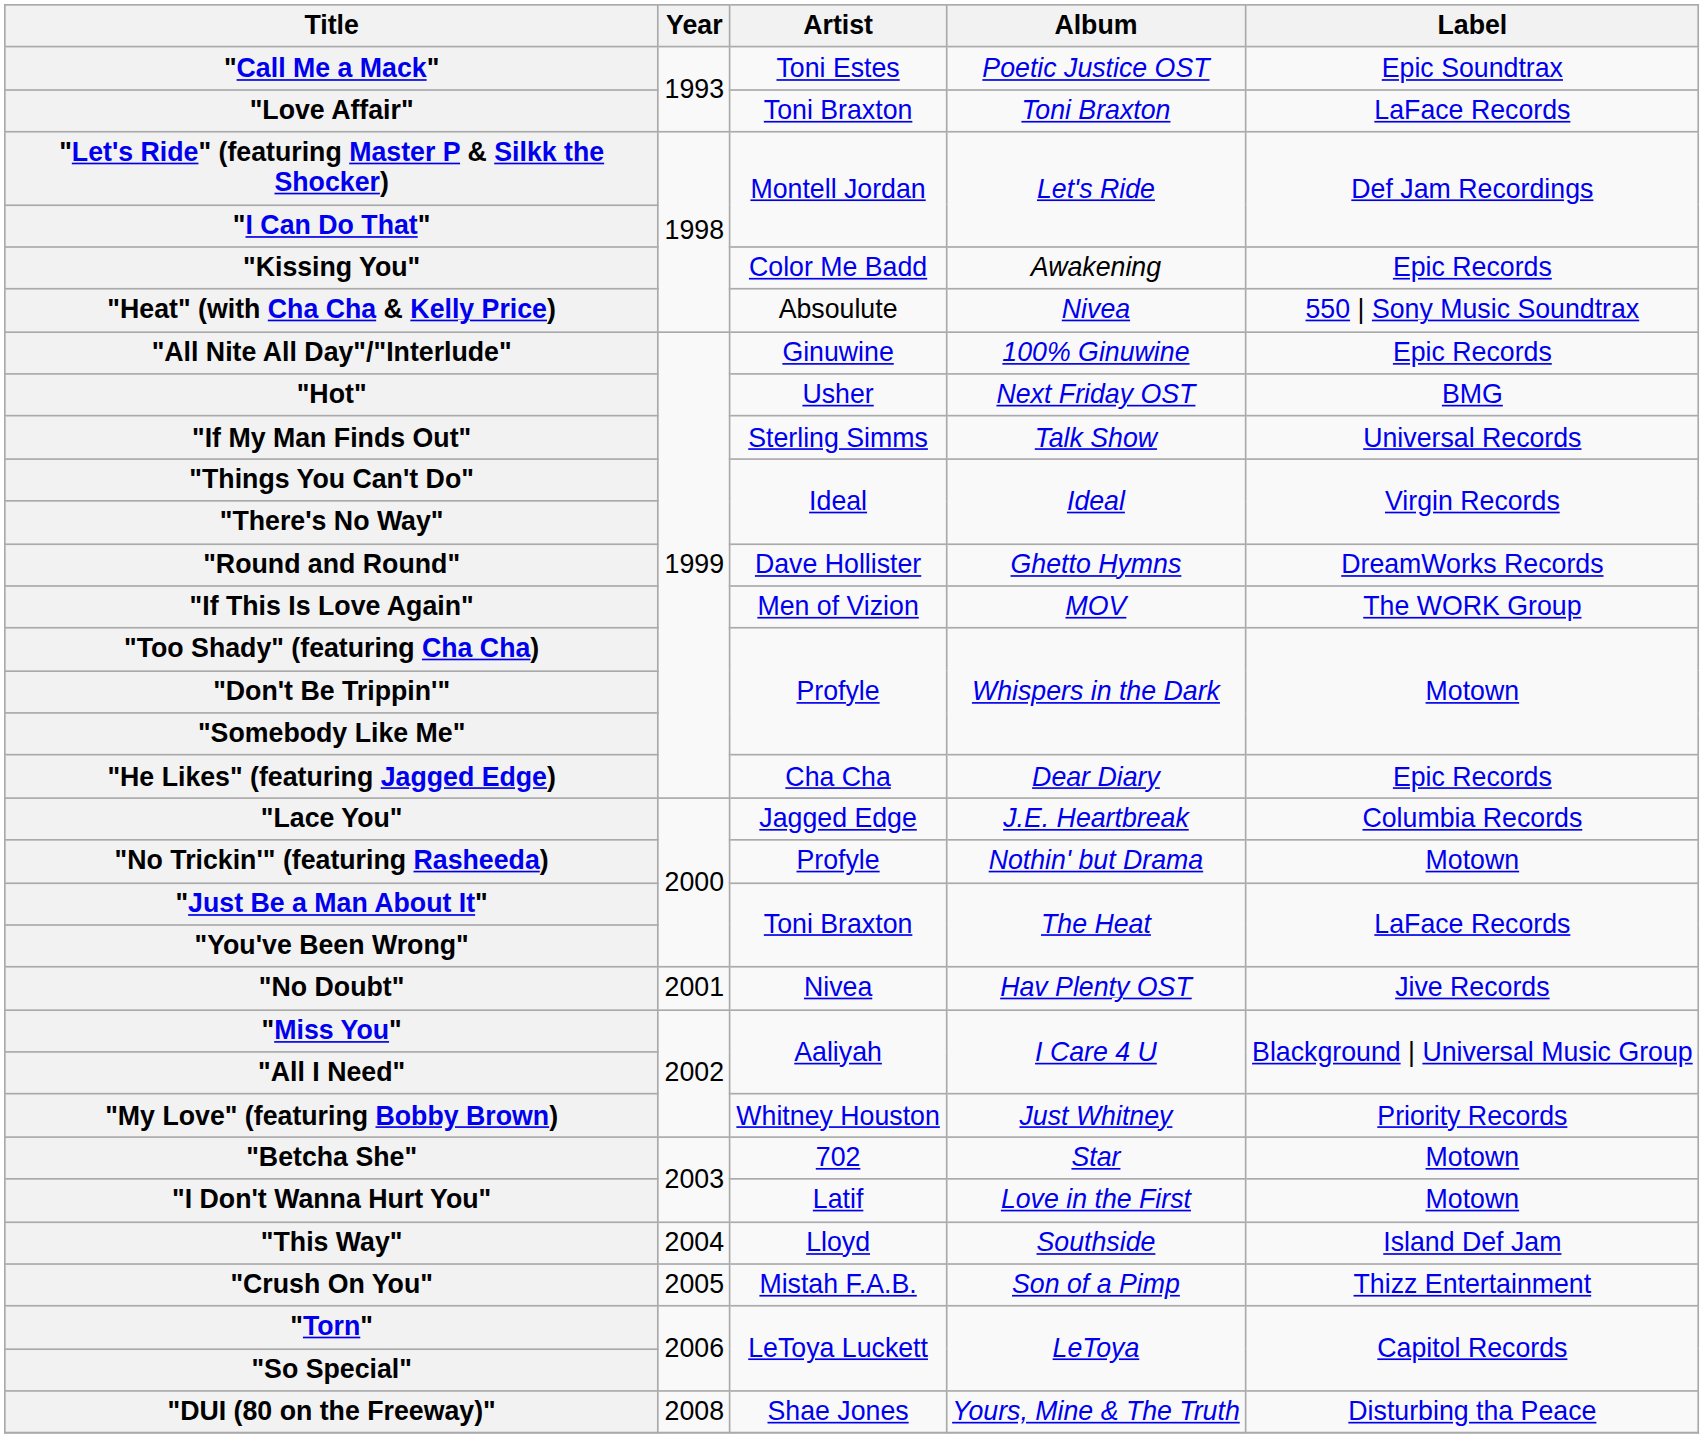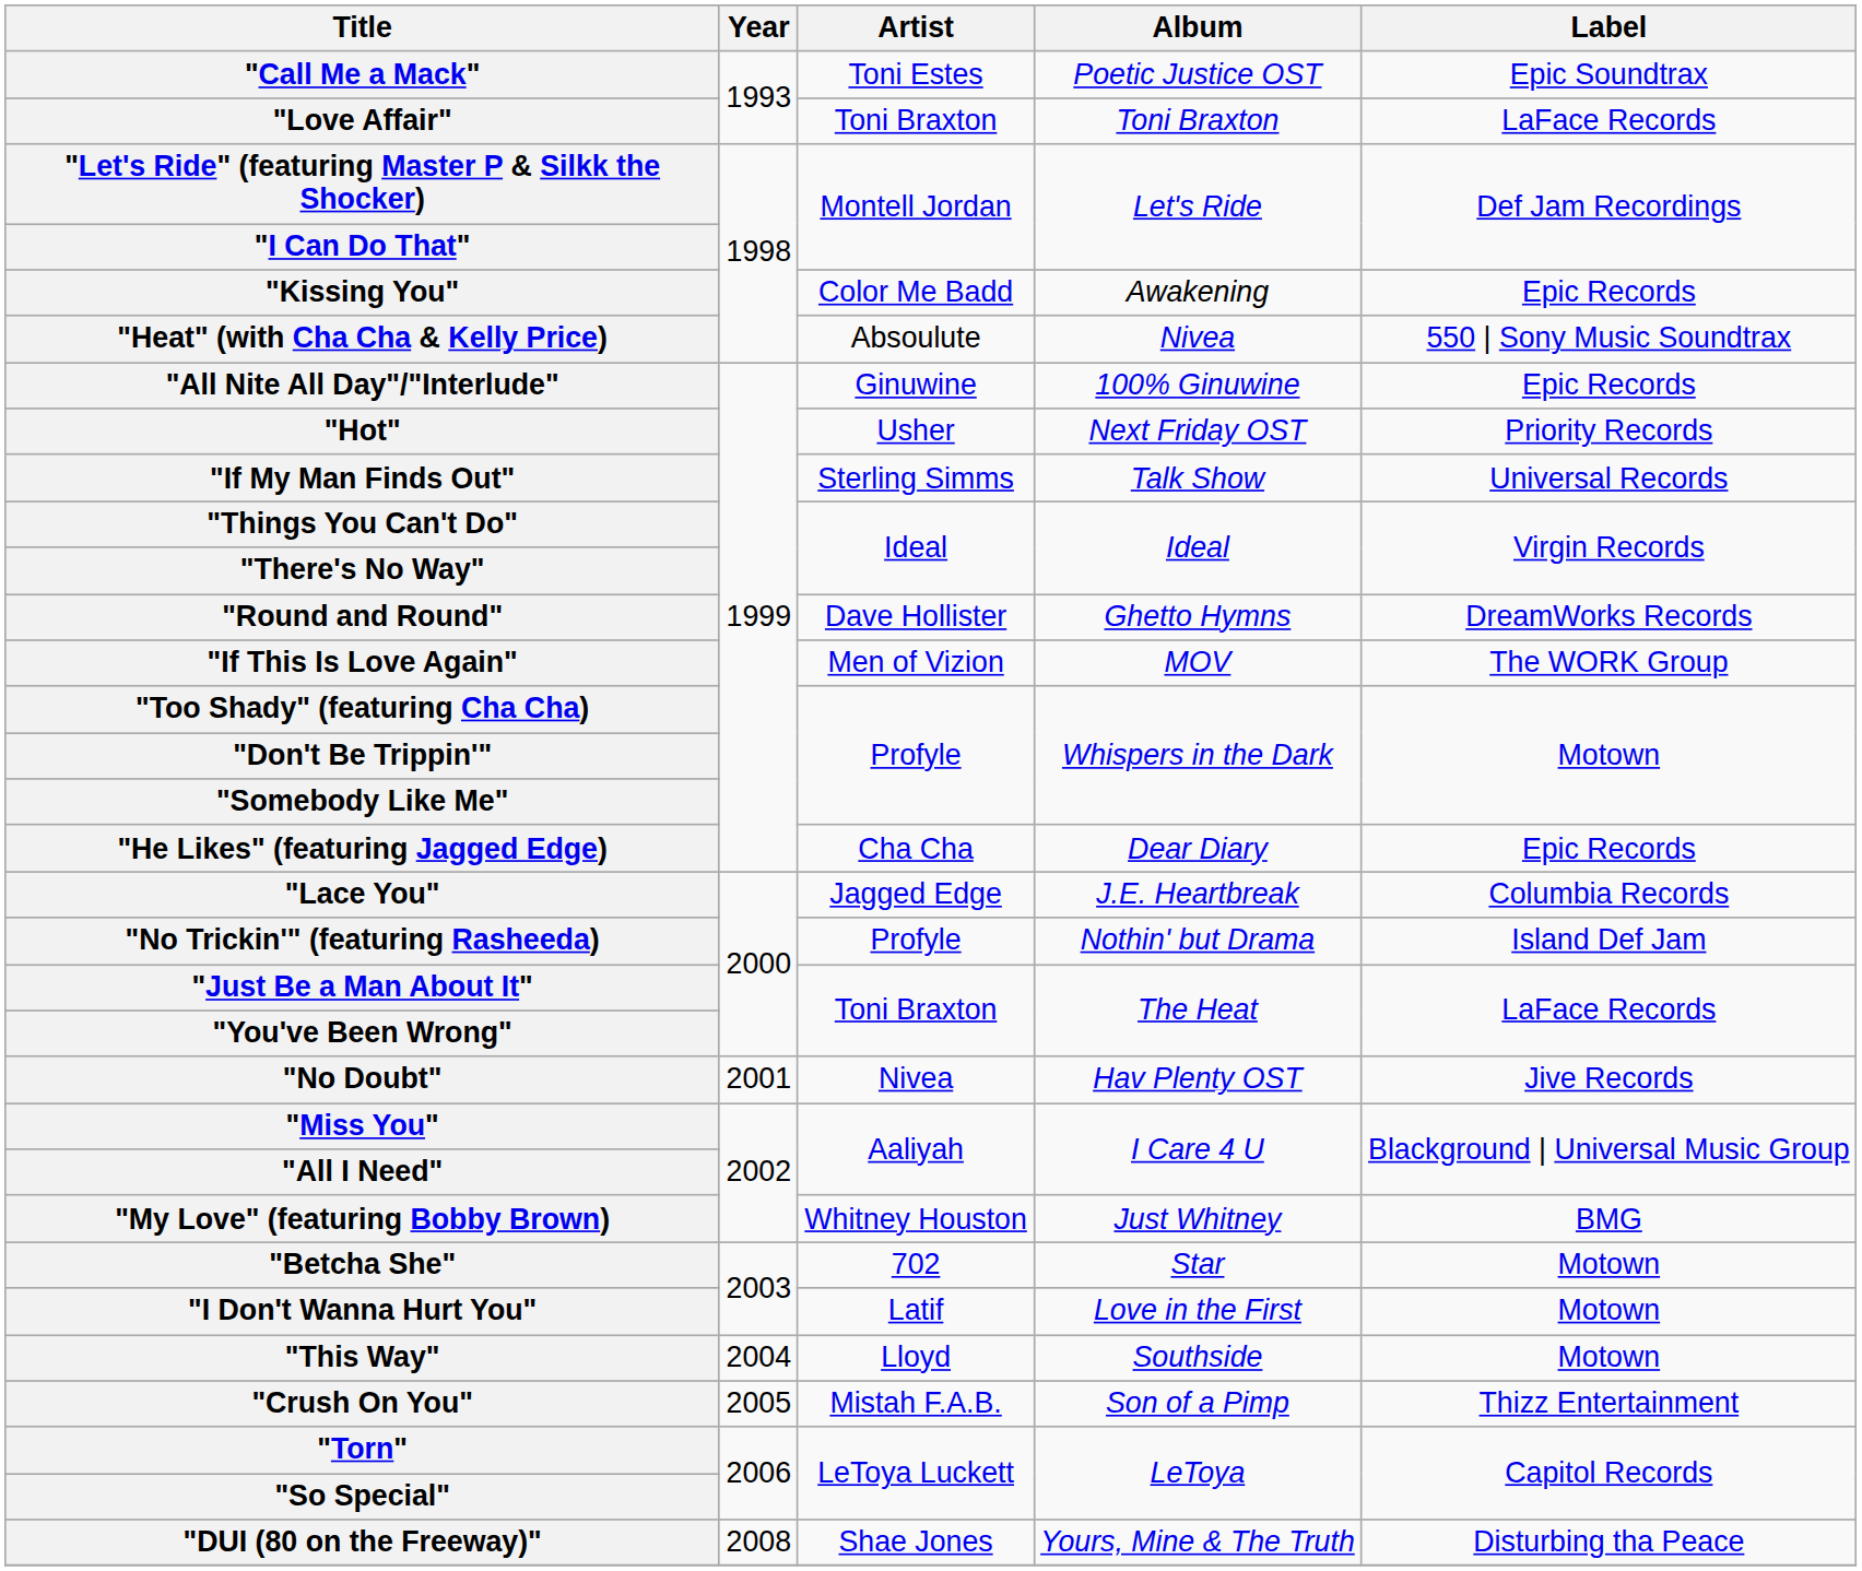 <table class="wikitable plainrowheaders" style="text-align:center;">
 <tr>
 <th scope="col" style="width:24em;">Title</th>
 <th scope="col">Year</th>
 <th scope="col">Artist</th>
 <th scope="col">Album</th>
 <th scope="col">Label</th>
 </tr>
 <tr>
 <th scope="row">"<a href='#'>Call Me a Mack</a>"</th>
 <td rowspan="2">1993</td>
 <td><a href='#'>Toni Estes</a></td>
 <td><em><a href='#'>Poetic Justice OST</a></em></td>
 <td><a href='#'>Epic Soundtrax</a></td>
 </tr>
 <tr>
 <th scope="row">"Love Affair"</th>
 <td><a href='#'>Toni Braxton</a></td>
 <td><em><a href='#'>Toni Braxton</a></em></td>
 <td><a href='#'>LaFace Records</a></td>
 </tr>
 <tr>
 <th scope="row">"<a href='#'>Let's Ride</a>" (featuring <a href='#'>Master P</a> & <a href='#'>Silkk the Shocker</a>)</th>
 <td rowspan="4">1998</td>
 <td rowspan="2"><a href='#'>Montell Jordan</a></td>
 <td rowspan="2"><em><a href='#'>Let's Ride</a></em></td>
 <td rowspan="2"><a href='#'>Def Jam Recordings</a></td>
 </tr>
 <tr>
 <th scope="row">"<a href='#'>I Can Do That</a>"</th>
 </tr>
 <tr>
 <th scope="row">"Kissing You"</th>
 <td><a href='#'>Color Me Badd</a></td>
 <td><em>Awakening</em></td>
 <td><a href='#'>Epic Records</a></td>
 </tr>
 <tr>
 <th scope="row">"Heat" (with <a href='#'>Cha Cha</a> & <a href='#'>Kelly Price</a>)</th>
 <td>Absoulute</td>
 <td><em><a href='#'>Nivea</a></em></td>
 <td Yab Yum><a href='#'>550</a> | <a href='#'>Sony Music Soundtrax</a></td>
 </tr>
 <tr>
 <th scope="row">"All Nite All Day"/"Interlude"</th>
 <td rowspan="11">1999</td>
 <td><a href='#'>Ginuwine</a></td>
 <td><em><a href='#'>100% Ginuwine</a></em></td>
 <td><a href='#'>Epic Records</a></td>
 </tr>
 <tr>
 <th scope="row">"Hot"</th>
 <td><a href='#'>Usher</a></td>
 <td><em><a href='#'>Next Friday OST</a></em></td>
-<td><a href='#'>BMG</a></td>
+<td><a href='#'>Priority Records</a></td>
 </tr>
 <tr>
 <th scope="row">"If My Man Finds Out"</th>
 <td><a href='#'>Sterling Simms</a></td>
 <td><em><a href='#'>Talk Show</a></em></td>
 <td><a href='#'>Universal Records</a></td>
 </tr>
 <tr>
 <th scope="row">"Things You Can't Do"</th>
 <td rowspan="2"><a href='#'>Ideal</a></td>
 <td rowspan="2"><em><a href='#'>Ideal</a></em></td>
 <td rowspan="2"><a href='#'>Virgin Records</a></td>
 </tr>
 <tr>
 <th scope="row">"There's No Way"</th>
 </tr>
 <tr>
 <th scope="row">"Round and Round"</th>
 <td><a href='#'>Dave Hollister</a></td>
 <td><em><a href='#'>Ghetto Hymns</a></em></td>
 <td><a href='#'>DreamWorks Records</a></td>
 </tr>
 <tr>
 <th scope="row">"If This Is Love Again"</th>
 <td><a href='#'>Men of Vizion</a></td>
 <td><em><a href='#'>MOV</a></em></td>
 <td><a href='#'>The WORK Group</a></td>
 </tr>
 <tr>
 <th scope="row">"Too Shady" (featuring <a href='#'>Cha Cha</a>)</th>
 <td rowspan="3"><a href='#'>Profyle</a></td>
 <td rowspan="3"><em><a href='#'>Whispers in the Dark</a></em></td>
 <td rowspan="3"><a href='#'>Motown</a></td>
 </tr>
 <tr>
 <th scope="row">"Don't Be Trippin'"</th>
 </tr>
 <tr>
 <th scope="row">"Somebody Like Me"</th>
 </tr>
 <tr>
 <th scope="row">"He Likes" (featuring <a href='#'>Jagged Edge</a>)</th>
 <td><a href='#'>Cha Cha</a></td>
 <td><em><a href='#'>Dear Diary</a></em></td>
 <td><a href='#'>Epic Records</a></td>
 </tr>
 <tr>
 <th scope="row">"Lace You"</th>
 <td rowspan="4">2000</td>
 <td><a href='#'>Jagged Edge</a></td>
 <td><em><a href='#'>J.E. Heartbreak</a></em></td>
 <td><a href='#'>Columbia Records</a></td>
 </tr>
 <tr>
 <th scope="row">"No Trickin'" (featuring <a href='#'>Rasheeda</a>)</th>
 <td><a href='#'>Profyle</a></td>
 <td><em><a href='#'>Nothin' but Drama</a></em></td>
-<td><a href='#'>Motown</a></td>
+<td><a href='#'>Island Def Jam</a></td>
 </tr>
 <tr>
 <th scope="row">"<a href='#'>Just Be a Man About It</a>"</th>
 <td rowspan="2"><a href='#'>Toni Braxton</a></td>
 <td rowspan="2"><em><a href='#'>The Heat</a></em></td>
 <td rowspan="2"><a href='#'>LaFace Records</a></td>
 </tr>
 <tr>
 <th scope="row">"You've Been Wrong"</th>
 </tr>
 <tr>
 <th scope="row">"No Doubt"</th>
 <td>2001</td>
 <td><a href='#'>Nivea</a></td>
 <td><em><a href='#'>Hav Plenty OST</a></em></td>
 <td><a href='#'>Jive Records</a></td>
 </tr>
 <tr>
 <th scope="row">"<a href='#'>Miss You</a>"</th>
 <td rowspan="3">2002</td>
 <td rowspan="2"><a href='#'>Aaliyah</a></td>
 <td rowspan="2"><em><a href='#'>I Care 4 U</a></em></td>
 <td rowspan="2"><a href='#'>Blackground</a> | <a href='#'>Universal Music Group</a></td>
 </tr>
 <tr>
 <th scope="row">"All I Need"</th>
 </tr>
 <tr>
 <th scope="row">"My Love" (featuring <a href='#'>Bobby Brown</a>)</th>
 <td><a href='#'>Whitney Houston</a></td>
 <td><em><a href='#'>Just Whitney</a></em></td>
-<td><a href='#'>Priority Records</a></td>
+<td><a href='#'>BMG</a></td>
 </tr>
 <tr>
 <th scope="row">"Betcha She"</th>
 <td rowspan="2">2003</td>
 <td><a href='#'>702</a></td>
 <td><em><a href='#'>Star</a></em></td>
 <td><a href='#'>Motown</a></td>
 </tr>
 <tr>
 <th scope="row">"I Don't Wanna Hurt You"</th>
 <td><a href='#'>Latif</a></td>
 <td><em><a href='#'>Love in the First</a></em></td>
 <td><a href='#'>Motown</a></td>
 </tr>
 <tr>
 <th scope="row">"This Way"</th>
 <td>2004</td>
 <td><a href='#'>Lloyd</a></td>
 <td><em><a href='#'>Southside</a></em></td>
-<td><a href='#'>Island Def Jam</a></td>
+<td><a href='#'>Motown</a></td>
 </tr>
 <tr>
 <th scope="row">"Crush On You"</th>
 <td>2005</td>
 <td><a href='#'>Mistah F.A.B.</a></td>
 <td><em><a href='#'>Son of a Pimp</a></em></td>
 <td><a href='#'>Thizz Entertainment</a></td>
 </tr>
 <tr>
 <th scope="row">"<a href='#'>Torn</a>"</th>
 <td rowspan="2">2006</td>
 <td rowspan="2"><a href='#'>LeToya Luckett</a></td>
 <td rowspan="2"><em><a href='#'>LeToya</a></em></td>
 <td rowspan="2"><a href='#'>Capitol Records</a></td>
 </tr>
 <tr>
 <th scope="row">"So Special"</th>
 </tr>
 <tr>
 <th scope="row">"DUI (80 on the Freeway)"</th>
 <td>2008</td>
 <td><a href='#'>Shae Jones</a></td>
 <td><em><a href='#'>Yours, Mine & The Truth</a></em></td>
 <td><a href='#'>Disturbing tha Peace</a></td>
 </tr>
 <tr>
 </tr>
 </table>
